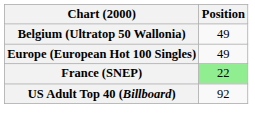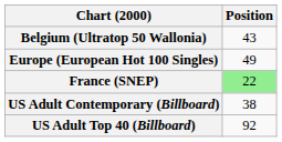 <table class="wikitable sortable plainrowheaders" style="text-align:center">
 <tr>
 <th scope="col">Chart (2000)</th>
 <th scope="col">Position</th>
 </tr>
 <tr>
 <th scope="row">Belgium (Ultratop 50 Wallonia)</th>
-<td>49</td>
+<td>43</td>
 </tr>
 <tr>
 <th scope="row">Europe (European Hot 100 Singles)</th>
 <td>49</td>
 </tr>
 <tr>
 <th scope="row">France (SNEP)</th>
 <td style="background: lightgreen;">22</td>
 </tr>
 <tr>
+<th scope="row">US Adult Contemporary (<em>Billboard</em>)</th>
+<td>38</td>
+</tr>
+<tr>
 <th scope="row">US Adult Top 40 (<em>Billboard</em>)</th>
 <td>92</td>
 </tr>
 </table>
